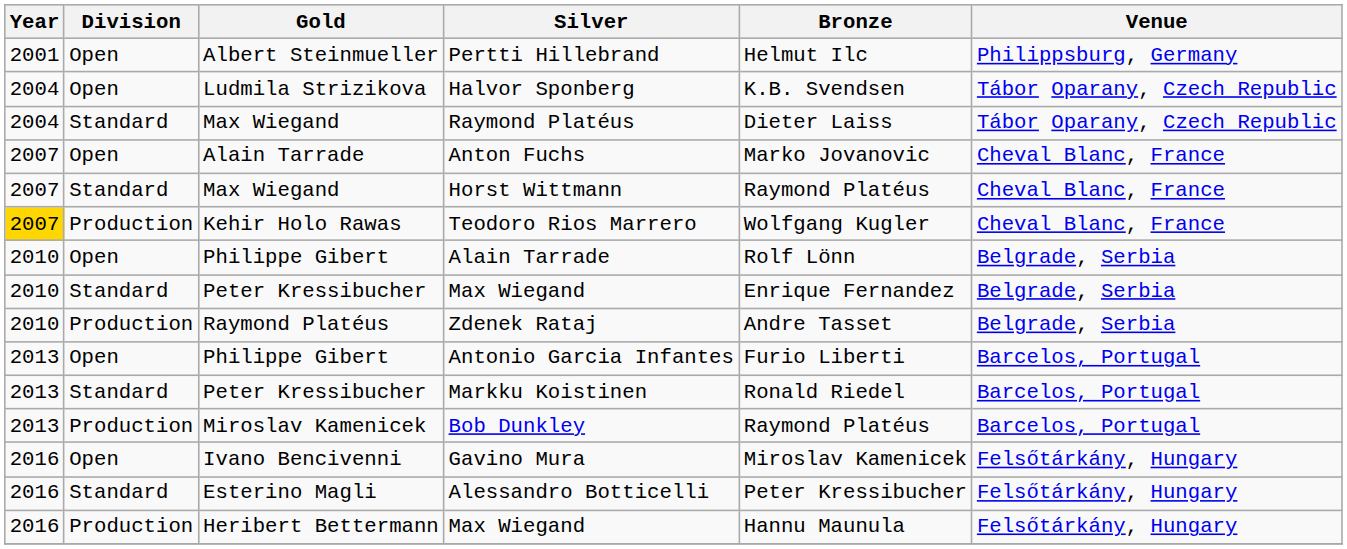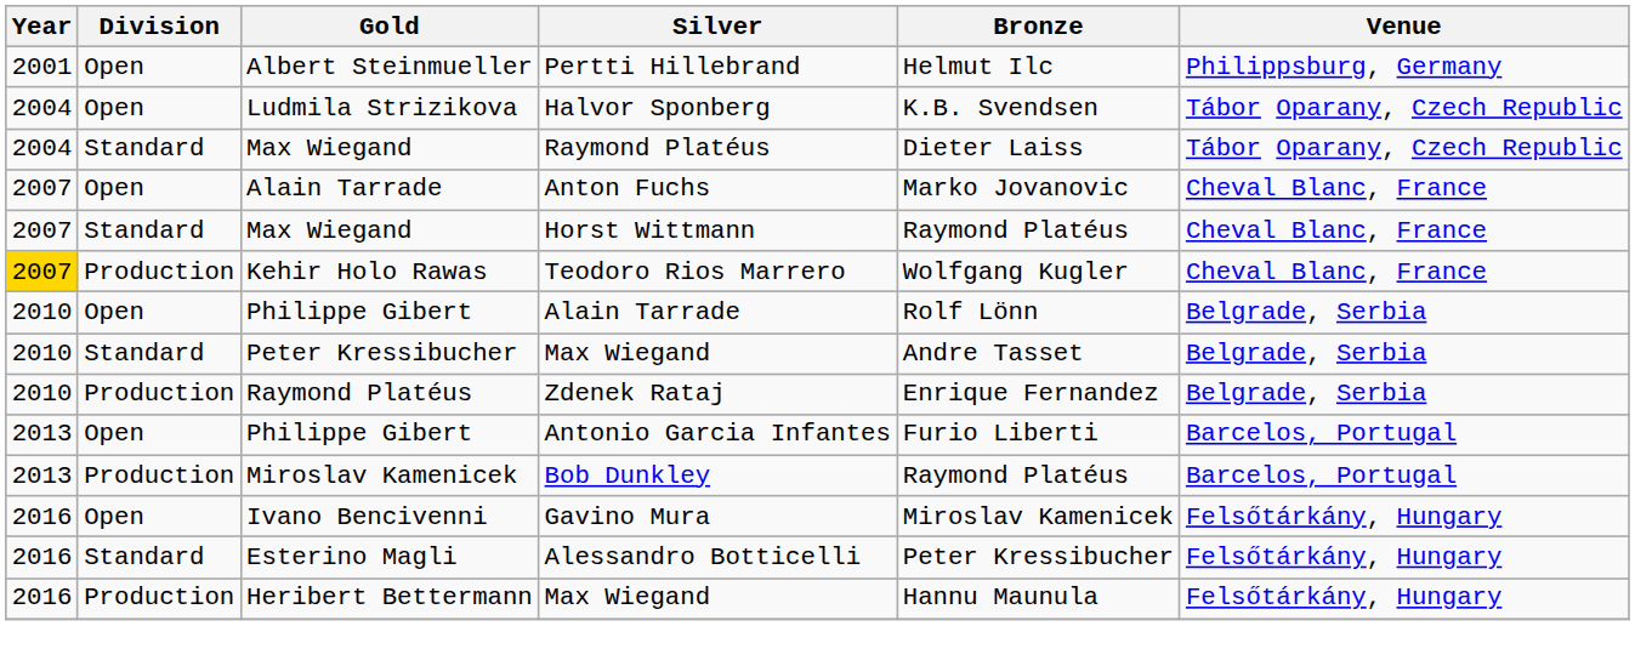 <table class="wikitable sortable" style="text-align: left;">
 <tr>
 <th>Year</th>
 <th>Division</th>
 <th> Gold</th>
 <th> Silver</th>
 <th> Bronze</th>
 <th>Venue</th>
 </tr>
 <tr>
 <td>2001</td>
 <td>Open</td>
 <td> Albert Steinmueller</td>
 <td>Pertti Hillebrand</td>
 <td> Helmut Ilc</td>
 <td><a href='#'>Philippsburg</a>, <a href='#'>Germany</a></td>
 </tr>
 <tr>
 <td>2004</td>
 <td>Open</td>
 <td> Ludmila Strizikova</td>
 <td> Halvor Sponberg</td>
 <td> K.B. Svendsen</td>
 <td><a href='#'>Tábor</a> <a href='#'>Oparany</a>, <a href='#'>Czech Republic</a></td>
 </tr>
 <tr>
 <td>2004</td>
 <td>Standard</td>
 <td> Max Wiegand</td>
 <td> Raymond Platéus</td>
 <td> Dieter Laiss</td>
 <td><a href='#'>Tábor</a> <a href='#'>Oparany</a>, <a href='#'>Czech Republic</a></td>
 </tr>
 <tr>
 <td>2007</td>
 <td>Open</td>
 <td> Alain Tarrade</td>
 <td> Anton Fuchs</td>
 <td> Marko Jovanovic</td>
 <td><a href='#'>Cheval Blanc</a>, <a href='#'>France</a></td>
 </tr>
 <tr>
 <td>2007</td>
 <td>Standard</td>
 <td> Max Wiegand</td>
 <td> Horst Wittmann</td>
 <td> Raymond Platéus</td>
 <td><a href='#'>Cheval Blanc</a>, <a href='#'>France</a></td>
 </tr>
 <tr>
 <td style="background: gold;">2007</td>
 <td>Production</td>
 <td> Kehir Holo Rawas</td>
 <td> Teodoro Rios Marrero</td>
 <td> Wolfgang Kugler</td>
 <td><a href='#'>Cheval Blanc</a>, <a href='#'>France</a></td>
 </tr>
 <tr>
 <td>2010</td>
 <td>Open</td>
 <td> Philippe Gibert</td>
 <td> Alain Tarrade</td>
 <td> Rolf Lönn</td>
 <td><a href='#'>Belgrade</a>, <a href='#'>Serbia</a></td>
 </tr>
 <tr>
 <td>2010</td>
 <td>Standard</td>
 <td> Peter Kressibucher</td>
 <td> Max Wiegand</td>
-<td> Enrique Fernandez</td>
+<td> Andre Tasset</td>
 <td><a href='#'>Belgrade</a>, <a href='#'>Serbia</a></td>
 </tr>
 <tr>
 <td>2010</td>
 <td>Production</td>
 <td> Raymond Platéus</td>
 <td> Zdenek Rataj</td>
-<td> Andre Tasset</td>
+<td> Enrique Fernandez</td>
 <td><a href='#'>Belgrade</a>, <a href='#'>Serbia</a></td>
 </tr>
 <tr>
 <td>2013</td>
 <td>Open</td>
 <td> Philippe Gibert</td>
 <td> Antonio Garcia Infantes</td>
 <td> Furio Liberti</td>
-<td><a href='#'>Barcelos, Portugal</a></td>
-</tr>
-<tr>
-<td>2013</td>
-<td>Standard</td>
-<td> Peter Kressibucher</td>
-<td> Markku Koistinen</td>
-<td> Ronald Riedel</td>
 <td><a href='#'>Barcelos, Portugal</a></td>
 </tr>
 <tr>
 <td>2013</td>
 <td>Production</td>
 <td> Miroslav Kamenicek</td>
 <td> <a href='#'>Bob Dunkley</a></td>
 <td> Raymond Platéus</td>
 <td><a href='#'>Barcelos, Portugal</a></td>
 </tr>
 <tr>
 <td>2016</td>
 <td>Open</td>
 <td> Ivano Bencivenni</td>
 <td> Gavino Mura</td>
 <td> Miroslav Kamenicek</td>
 <td><a href='#'>Felsőtárkány</a>, <a href='#'>Hungary</a></td>
 </tr>
 <tr>
 <td>2016</td>
 <td>Standard</td>
 <td> Esterino Magli</td>
 <td> Alessandro Botticelli</td>
 <td> Peter Kressibucher</td>
 <td><a href='#'>Felsőtárkány</a>, <a href='#'>Hungary</a></td>
 </tr>
 <tr>
 <td>2016</td>
 <td>Production</td>
 <td> Heribert Bettermann</td>
 <td> Max Wiegand</td>
 <td> Hannu Maunula</td>
 <td><a href='#'>Felsőtárkány</a>, <a href='#'>Hungary</a></td>
 </tr>
 <tr>
 </tr>
 </table>
